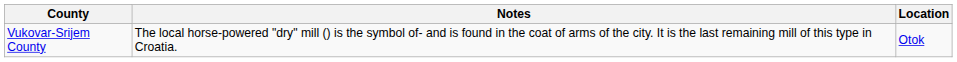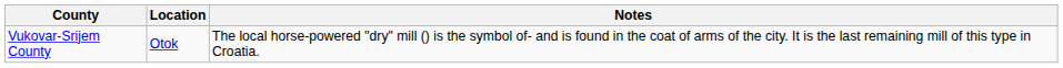 <table class="wikitable">
 <tr>
 <th>County</th>
+<th>Location</th>
 <th>Notes</th>
-<th>Location</th>
 </tr>
 <tr>
 <td><a href='#'>Vukovar-Srijem County</a></td>
+<td><a href='#'>Otok</a></td>
 <td>The local horse-powered "dry" mill () is the symbol of- and is found in the coat of arms of the city. It is the last remaining mill of this type in Croatia.</td>
-<td><a href='#'>Otok</a></td>
 </tr>
 </table>
